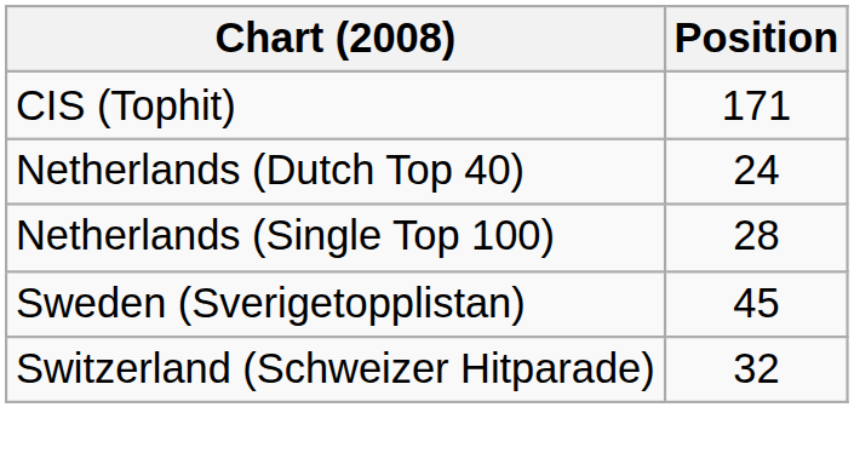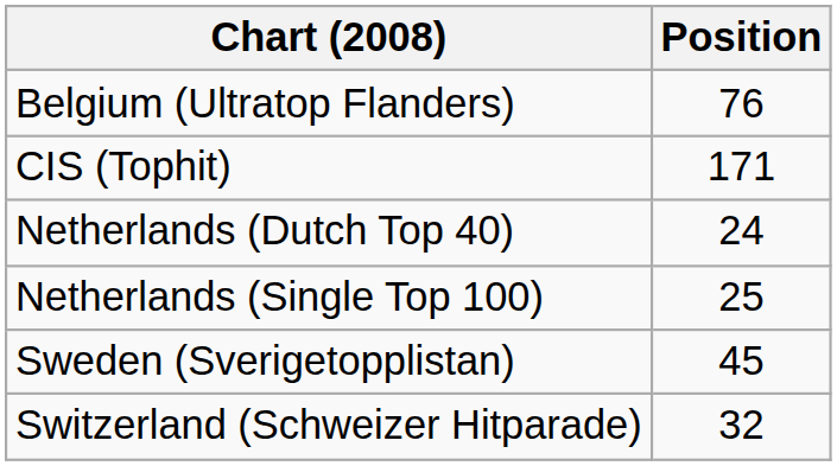 <table class="wikitable sortable">
 <tr>
 <th>Chart (2008)</th>
 <th>Position</th>
+</tr>
+<tr>
+<td>Belgium (Ultratop Flanders)</td>
+<td align="center">76</td>
 </tr>
 <tr>
 <td>CIS (Tophit)</td>
 <td align="center">171</td>
 </tr>
 <tr>
 <td>Netherlands (Dutch Top 40)</td>
 <td align="center">24</td>
 </tr>
 <tr>
 <td>Netherlands (Single Top 100)</td>
-<td align="center">28</td>
+<td align="center">25</td>
 </tr>
 <tr>
 <td>Sweden (Sverigetopplistan)</td>
 <td align="center">45</td>
 </tr>
 <tr>
 <td>Switzerland (Schweizer Hitparade)</td>
 <td align="center">32</td>
 </tr>
 </table>
